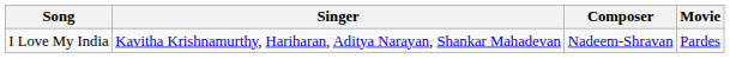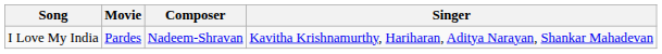 <table class="wikitable">
 <tr>
 <th>Song</th>
+<th>Movie</th>
+<th>Composer</th>
 <th>Singer</th>
-<th>Composer</th>
-<th>Movie</th>
 </tr>
 <tr>
 <td>I Love My India</td>
+<td><a href='#'>Pardes</a></td>
+<td><a href='#'>Nadeem-Shravan</a></td>
 <td><a href='#'>Kavitha Krishnamurthy</a>, <a href='#'>Hariharan</a>, <a href='#'>Aditya Narayan</a>, <a href='#'>Shankar Mahadevan</a></td>
-<td><a href='#'>Nadeem-Shravan</a></td>
-<td><a href='#'>Pardes</a></td>
 </tr>
 </table>
